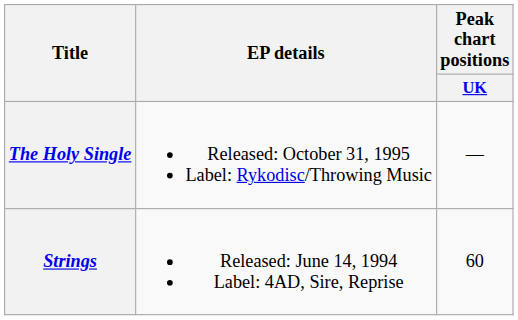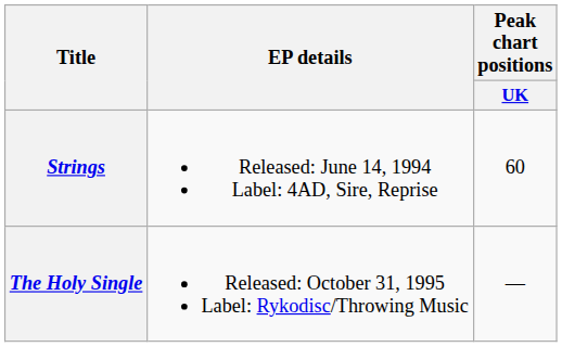 <table class="wikitable plainrowheaders" style="text-align:center;">
 <tr>
 <th scope="col" rowspan="2">Title</th>
 <th scope="col" rowspan="2">EP details</th>
 <th scope="col" colspan="1">Peak chart positions</th>
 </tr>
 <tr>
 <th scope="col" style="width:3em;font-size:90%"><a href='#'>UK</a><br></th>
 </tr>
 <tr>
+<th scope="row"><em><a href='#'>Strings</a></em></th>
+<td><br><ul><li>Released: June 14, 1994</li><li>Label: 4AD, Sire, Reprise</li></ul></td>
+<td align="center">60</td>
+</tr>
+<tr>
 <th scope="row"><em><a href='#'>The Holy Single</a></em></th>
 <td><br><ul><li>Released: October 31, 1995</li><li>Label: <a href='#'>Rykodisc</a>/Throwing Music</li></ul></td>
 <td align="center">—</td>
 </tr>
-<tr>
-<th scope="row"><em><a href='#'>Strings</a></em></th>
-<td><br><ul><li>Released: June 14, 1994</li><li>Label: 4AD, Sire, Reprise</li></ul></td>
-<td align="center">60</td>
-</tr>
 </table>
